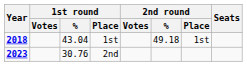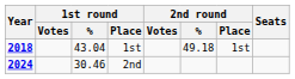 <table class="wikitable" style="text-align:right">
 <tr>
 <th rowspan=2 scope=col>Year</th>
 <th colspan=3 scope=col>1st round</th>
 <th colspan="3" scope=col>2nd round</th>
 <th rowspan="2" scope=col>Seats</th>
 </tr>
 <tr>
 <th scope=col>Votes</th>
 <th scope=col>%</th>
 <th scope=col>Place</th>
 <th scope=col>Votes</th>
 <th scope=col>%</th>
 <th scope=col>Place</th>
 </tr>
 <tr>
 <td align="center"><strong><a href='#'>2018</a></strong></td>
 <td></td>
 <td>43.04</td>
 <td>1st</td>
 <td></td>
 <td>49.18</td>
 <td>1st</td>
 <td></td>
 </tr>
 <tr>
-<td align="center"><strong><a href='#'>2023</a></strong></td>
+<td align="center"><strong><a href='#'>2024</a></strong></td>
 <td></td>
-<td>30.76</td>
+<td>30.46</td>
 <td>2nd</td>
 <td></td>
 <td></td>
 <td></td>
 <td></td>
 </tr>
 </table>
